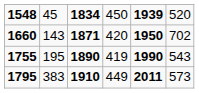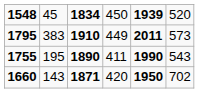 <table class="wikitable">
 <tr>
 <td><strong>1548</strong></td>
 <td>45</td>
 <td><strong>1834</strong></td>
 <td>450</td>
 <td><strong>1939</strong></td>
 <td>520</td>
 </tr>
 <tr>
+<td><strong>1795</strong></td>
+<td>383</td>
+<td><strong>1910</strong></td>
+<td>449</td>
+<td><strong>2011</strong></td>
+<td>573</td>
+</tr>
+<tr>
+<td><strong>1755</strong></td>
+<td>195</td>
+<td><strong>1890</strong></td>
+<td>411</td>
+<td><strong>1990</strong></td>
+<td>543</td>
+</tr>
+<tr>
 <td><strong>1660</strong></td>
 <td>143</td>
 <td><strong>1871</strong></td>
 <td>420</td>
 <td><strong>1950</strong></td>
 <td>702</td>
 </tr>
-<tr>
-<td><strong>1755</strong></td>
-<td>195</td>
-<td><strong>1890</strong></td>
-<td>419</td>
-<td><strong>1990</strong></td>
-<td>543</td>
-</tr>
-<tr>
-<td><strong>1795</strong></td>
-<td>383</td>
-<td><strong>1910</strong></td>
-<td>449</td>
-<td><strong>2011</strong></td>
-<td>573</td>
-</tr>
 </table>
